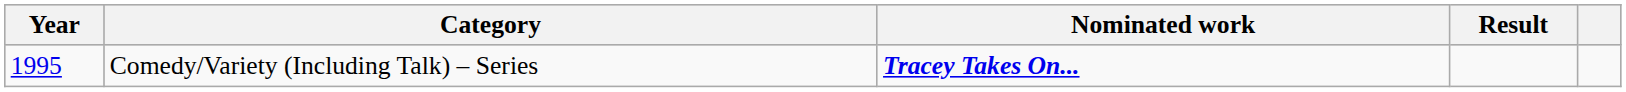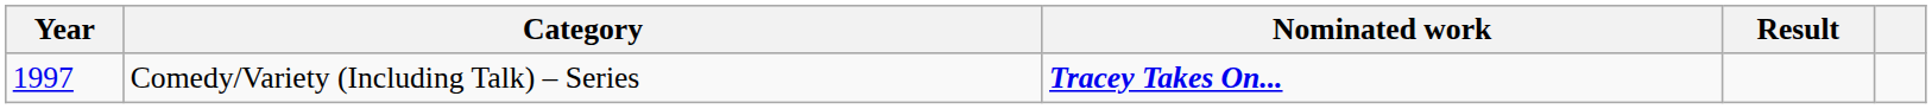 <table width="80%" class="wikitable">
 <tr>
 <th width="10">Year</th>
 <th width="300">Category</th>
 <th width="220">Nominated work</th>
 <th width="30">Result</th>
 <th width="10"></th>
 </tr>
 <tr>
-<td><a href='#'>1995</a></td>
+<td><a href='#'>1997</a></td>
 <td>Comedy/Variety (Including Talk) – Series</td>
 <td><strong><em><a href='#'>Tracey Takes On...</a></em></strong></td>
 <td></td>
 <td></td>
 </tr>
 </table>
